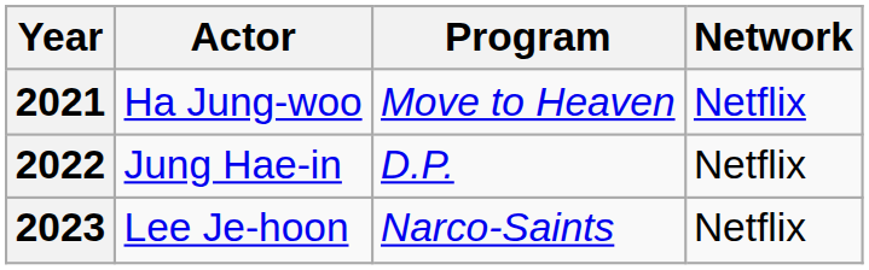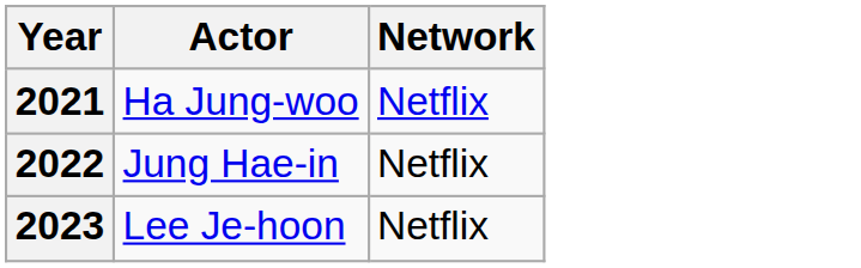 <table class="wikitable plainrowheaders">
 <tr>
 <th>Year</th>
 <th>Actor</th>
-<th>Program</th>
 <th>Network</th>
 </tr>
 <tr>
 <th scope="row">2021</th>
 <td><a href='#'>Ha Jung-woo</a></td>
-<td><em><a href='#'>Move to Heaven</a></em></td>
 <td><a href='#'>Netflix</a></td>
 </tr>
 <tr>
 <th scope="row">2022</th>
 <td><a href='#'>Jung Hae-in</a></td>
-<td><em><a href='#'>D.P.</a></em></td>
 <td>Netflix</td>
 </tr>
 <tr>
 <th scope="row">2023</th>
 <td><a href='#'>Lee Je-hoon</a></td>
-<td><em><a href='#'>Narco-Saints</a></em></td>
 <td>Netflix</td>
 </tr>
 </table>
